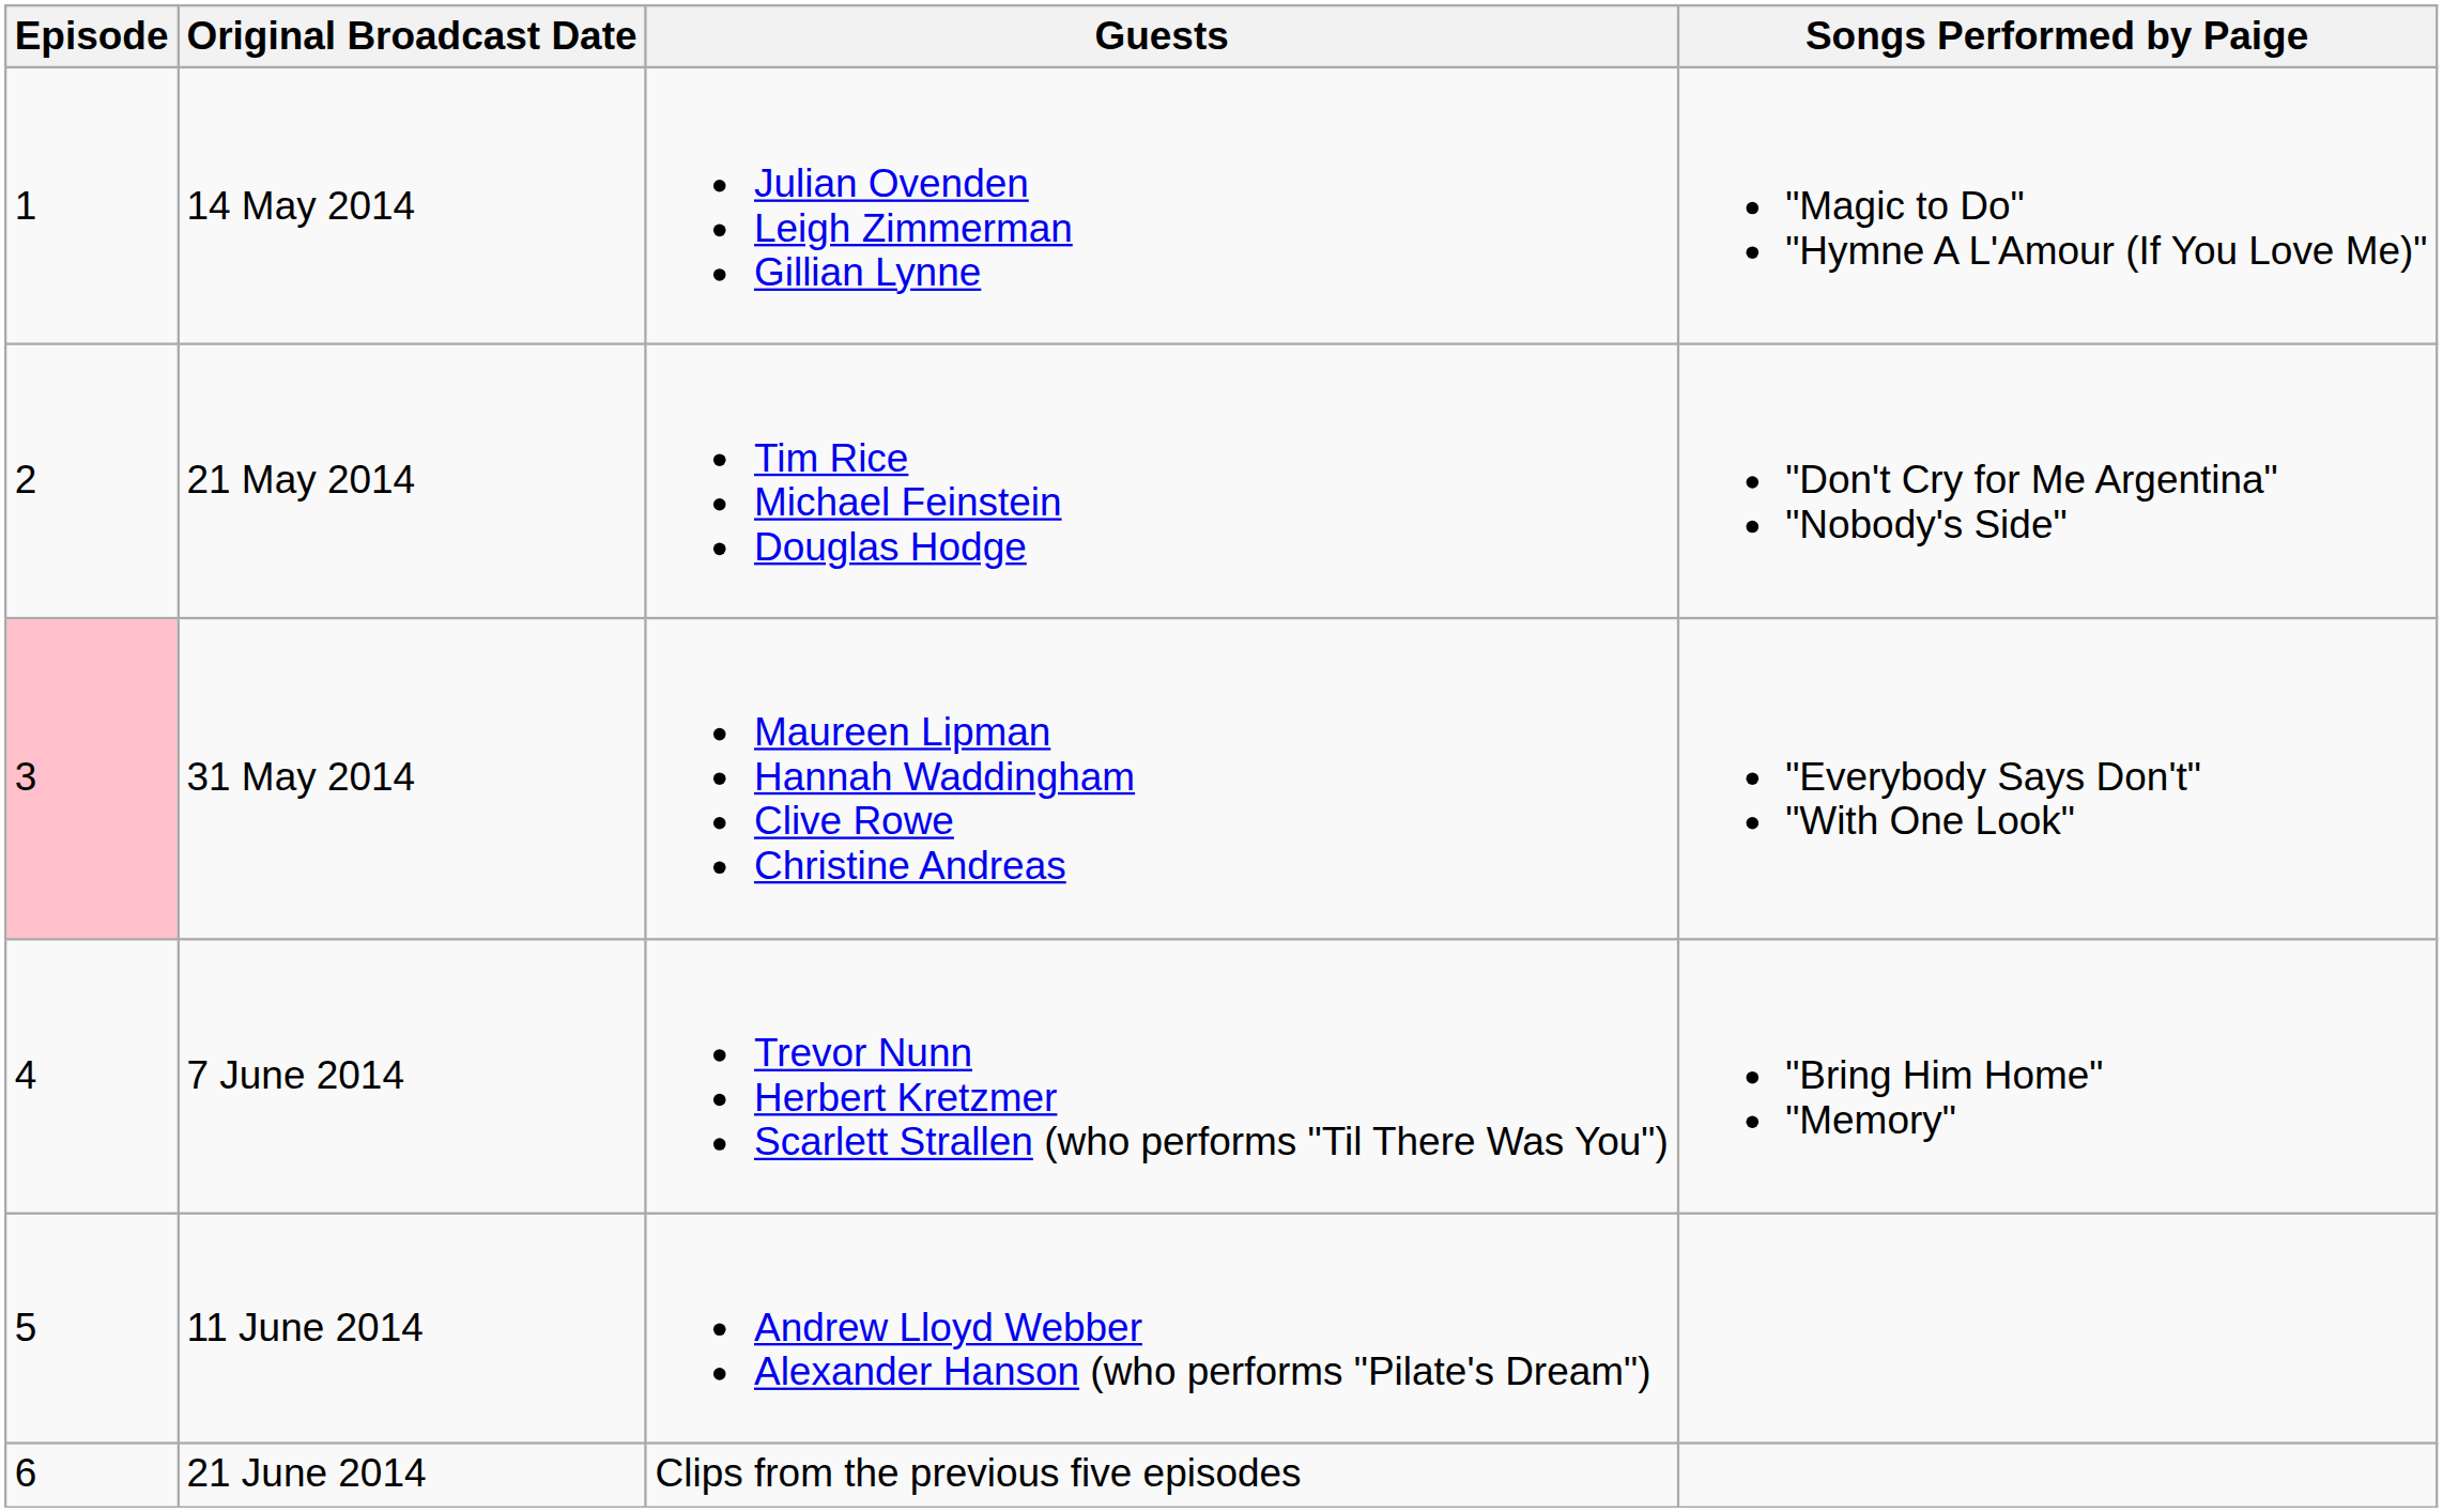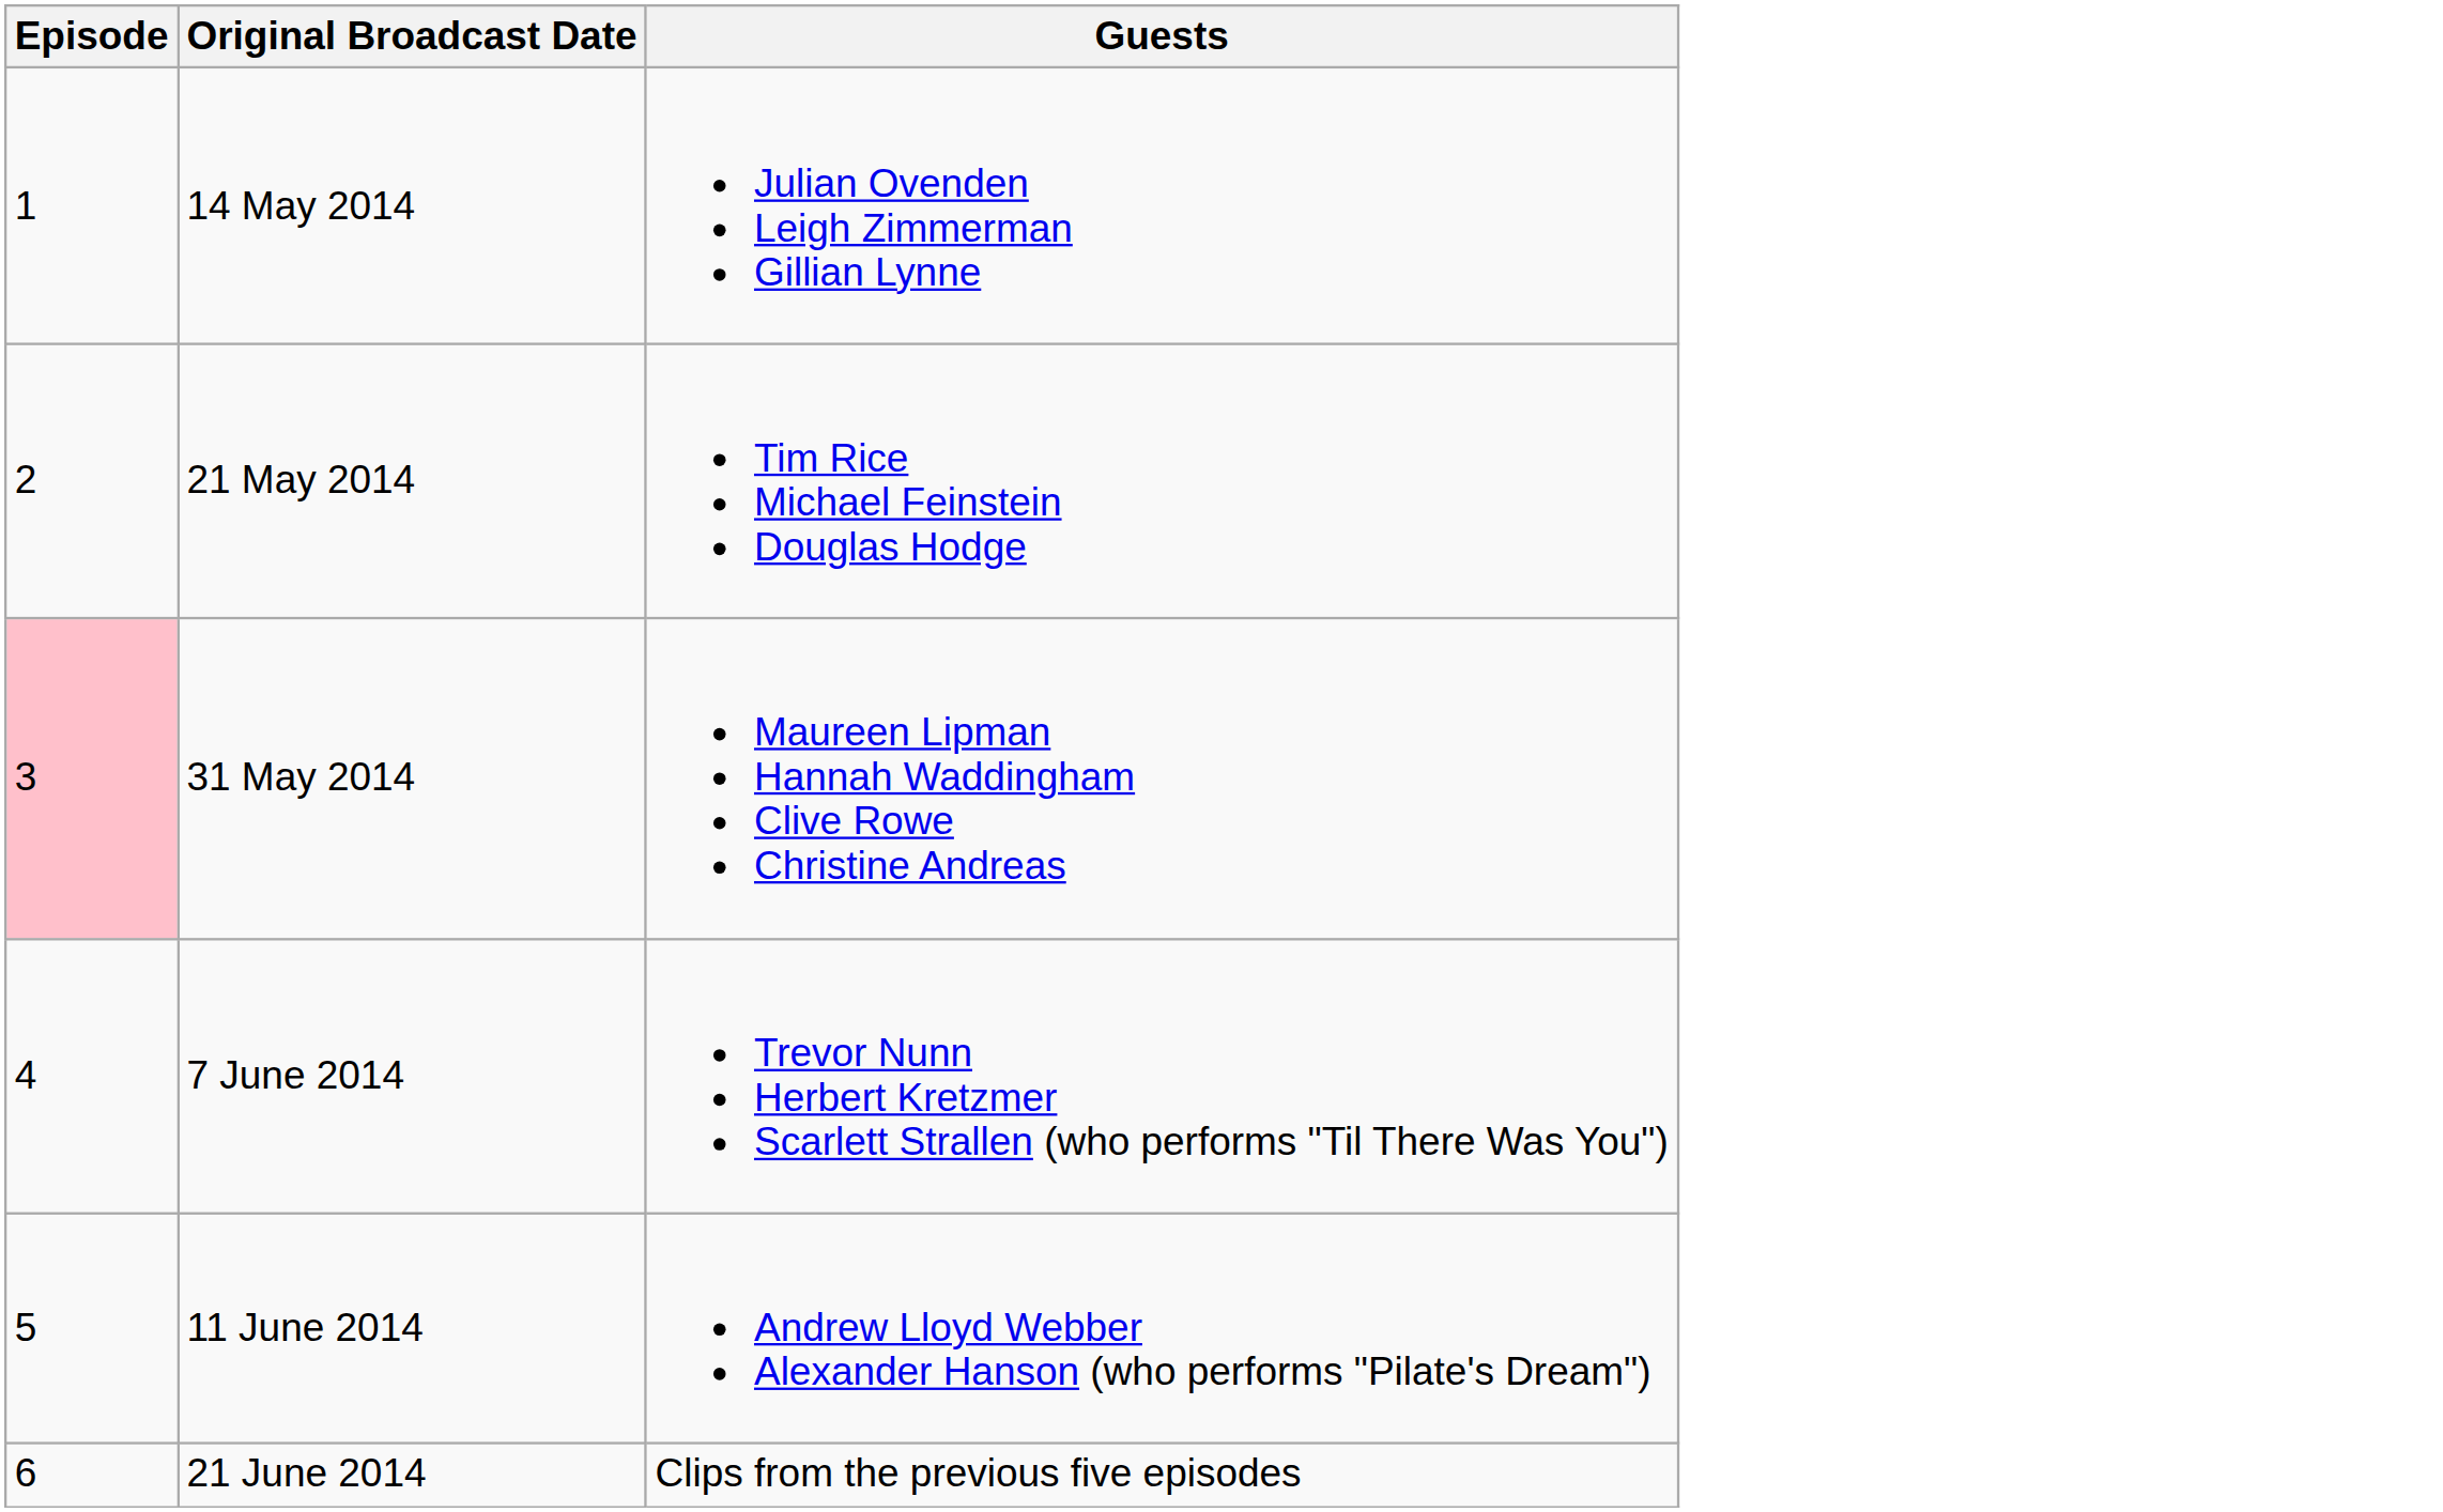 <table class="wikitable">
 <tr>
 <th>Episode</th>
 <th>Original Broadcast Date</th>
 <th>Guests</th>
-<th>Songs Performed by Paige</th>
 </tr>
 <tr>
 <td>1</td>
 <td>14 May 2014</td>
 <td><br><ul><li><a href='#'>Julian Ovenden</a></li><li><a href='#'>Leigh Zimmerman</a></li><li><a href='#'>Gillian Lynne</a></li></ul></td>
-<td><br><ul><li>"Magic to Do"</li><li>"Hymne A L'Amour (If You Love Me)"</li></ul></td>
 </tr>
 <tr>
 <td>2</td>
 <td>21 May 2014</td>
 <td><br><ul><li><a href='#'>Tim Rice</a></li><li><a href='#'>Michael Feinstein</a></li><li><a href='#'>Douglas Hodge</a></li></ul></td>
-<td><br><ul><li>"Don't Cry for Me Argentina"</li><li>"Nobody's Side"</li></ul></td>
 </tr>
 <tr>
 <td style="background: pink;">3</td>
 <td>31 May 2014</td>
 <td><br><ul><li><a href='#'>Maureen Lipman</a></li><li><a href='#'>Hannah Waddingham</a></li><li><a href='#'>Clive Rowe</a></li><li><a href='#'>Christine Andreas</a></li></ul></td>
-<td><br><ul><li>"Everybody Says Don't"</li><li>"With One Look"</li></ul></td>
 </tr>
 <tr>
 <td>4</td>
 <td>7 June 2014</td>
 <td><br><ul><li><a href='#'>Trevor Nunn</a></li><li><a href='#'>Herbert Kretzmer</a></li><li><a href='#'>Scarlett Strallen</a> (who performs "Til There Was You")</li></ul></td>
-<td><br><ul><li>"Bring Him Home"</li><li>"Memory"</li></ul></td>
 </tr>
 <tr>
 <td>5</td>
 <td>11 June 2014</td>
 <td><br><ul><li><a href='#'>Andrew Lloyd Webber</a></li><li><a href='#'>Alexander Hanson</a> (who performs "Pilate's Dream")</li></ul></td>
-<td></td>
 </tr>
 <tr>
 <td>6</td>
 <td>21 June 2014</td>
 <td>Clips from the previous five episodes</td>
-<td></td>
 </tr>
 </table>
